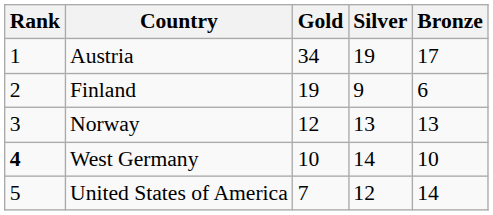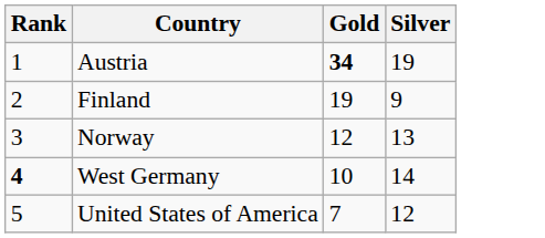 <table class="wikitable">
 <tr>
 <th>Rank</th>
 <th>Country</th>
 <th>Gold</th>
 <th>Silver</th>
-<th>Bronze</th>
 </tr>
 <tr>
 <td>1</td>
 <td>Austria</td>
-<td>34</td>
+<td><strong>34</strong></td>
 <td>19</td>
-<td>17</td>
 </tr>
 <tr>
 <td>2</td>
 <td>Finland</td>
 <td>19</td>
 <td>9</td>
-<td>6</td>
 </tr>
 <tr>
 <td>3</td>
 <td>Norway</td>
 <td>12</td>
-<td>13</td>
 <td>13</td>
 </tr>
 <tr>
 <td><strong>4</strong></td>
 <td>West Germany</td>
 <td>10</td>
 <td>14</td>
-<td>10</td>
 </tr>
 <tr>
 <td>5</td>
 <td>United States of America</td>
 <td>7</td>
 <td>12</td>
-<td>14</td>
 </tr>
 </table>
